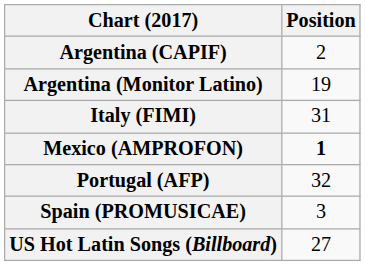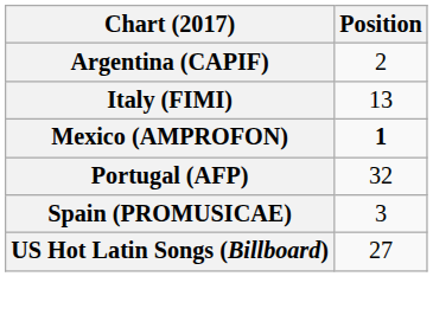 <table class="wikitable plainrowheaders sortable" style="text-align:center">
 <tr>
 <th scope="col">Chart (2017)</th>
 <th scope="col">Position</th>
 </tr>
 <tr>
 <th scope="row">Argentina (CAPIF)</th>
 <td>2</td>
 </tr>
 <tr>
-<th scope="row">Argentina (Monitor Latino)</th>
-<td>19</td>
-</tr>
-<tr>
 <th scope="row">Italy (FIMI)</th>
-<td>31</td>
+<td>13</td>
 </tr>
 <tr>
 <th scope="row">Mexico (AMPROFON)</th>
 <td><strong>1</strong></td>
 </tr>
 <tr>
 <th scope="row">Portugal (AFP)</th>
 <td>32</td>
 </tr>
 <tr>
 <th scope="row">Spain (PROMUSICAE)</th>
 <td>3</td>
 </tr>
 <tr>
 <th scope="row">US Hot Latin Songs (<em>Billboard</em>)</th>
 <td>27</td>
 </tr>
 </table>
